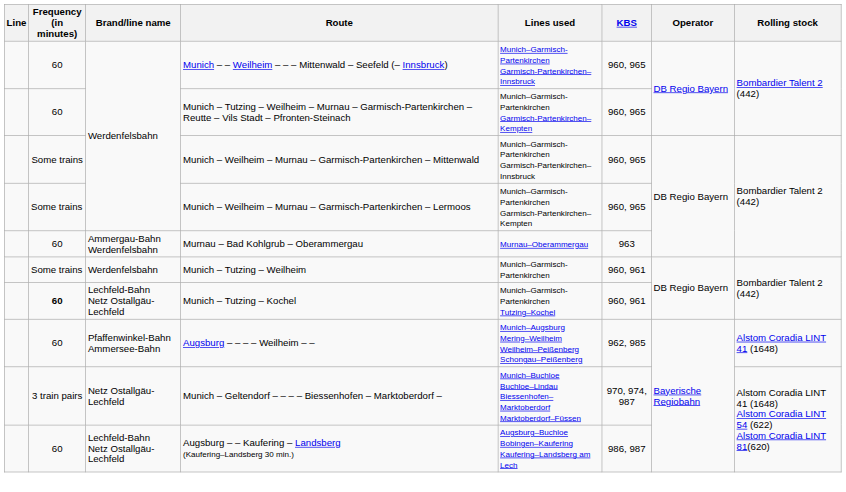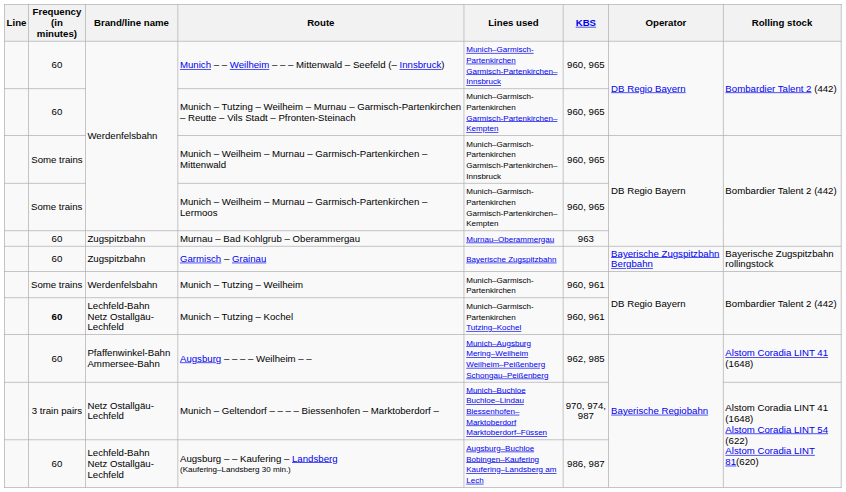 <table class="wikitable sortable" style="font-size:90%">
 <tr class="hintergrundfarbe5">
 <th>Line</th>
 <th>Frequency<br>(in minutes)</th>
 <th>Brand/line name</th>
 <th class="unsortable">Route</th>
 <th class="unsortable">Lines used</th>
 <th><a href='#'>KBS</a></th>
 <th>Operator</th>
 <th>Rolling stock</th>
 </tr>
 <tr id="RB 6">
 <td align="center"></td>
 <td align="center">60</td>
 <td rowspan="4">Werdenfelsbahn</td>
 <td><a href='#'>Munich</a> –  – <a href='#'>Weilheim</a> –  –  – Mittenwald – Seefeld (– <a href='#'>Innsbruck</a>)</td>
 <td><small><a href='#'>Munich–Garmisch-Partenkirchen</a><br><a href='#'>Garmisch-Partenkirchen–Innsbruck</a></small></td>
 <td align="center">960, 965</td>
 <td rowspan="2"><a href='#'>DB Regio Bayern</a></td>
 <td rowspan="2"><a href='#'>Bombardier Talent 2</a> (442)</td>
 </tr>
 <tr id="RB 60">
 <td align="center"></td>
 <td align="center">60</td>
 <td>Munich – Tutzing – Weilheim – Murnau – Garmisch-Partenkirchen – Reutte – Vils Stadt – Pfronten-Steinach</td>
 <td><small>Munich–Garmisch-Partenkirchen<br><a href='#'>Garmisch-Partenkirchen–Kempten</a></small></td>
 <td align="center">960, 965</td>
 </tr>
 <tr id="RE 61">
 <td align="center"></td>
 <td align="center">Some trains</td>
 <td>Munich – Weilheim – Murnau – Garmisch-Partenkirchen – Mittenwald</td>
 <td><small>Munich–Garmisch-Partenkirchen<br>Garmisch-Partenkirchen–Innsbruck</small></td>
 <td align="center">960, 965</td>
 <td rowspan="3">DB Regio Bayern</td>
 <td rowspan="3">Bombardier Talent 2 (442)</td>
 </tr>
 <tr id="RE 62">
 <td align="center"></td>
 <td>Some trains</td>
 <td>Munich – Weilheim – Murnau – Garmisch-Partenkirchen – Lermoos</td>
 <td><small>Munich–Garmisch-Partenkirchen<br>Garmisch-Partenkirchen–Kempten</small></td>
 <td align="center">960, 965</td>
 </tr>
 <tr id="RB 63">
 <td align="center"></td>
 <td align="center">60</td>
-<td>Ammergau-Bahn<br>Werdenfelsbahn</td>
+<td>Zugspitzbahn</td>
 <td>Murnau – Bad Kohlgrub – Oberammergau</td>
 <td><a href='#'><small>Murnau–Oberammergau</small></a></td>
 <td align="center">963</td>
+</tr>
+<tr id="RB 64">
+<td align="center"></td>
+<td align="center">60</td>
+<td>Zugspitzbahn</td>
+<td><a href='#'>Garmisch</a> – <a href='#'>Grainau</a></td>
+<td><a href='#'><small>Bayerische Zugspitzbahn</small></a></td>
+<td align="center"></td>
+<td><a href='#'>Bayerische Zugspitzbahn Bergbahn</a></td>
+<td>Bayerische Zugspitzbahn rollingstock</td>
 </tr>
 <tr id="RB 65">
 <td align="center"></td>
 <td>Some trains</td>
 <td>Werdenfelsbahn</td>
 <td>Munich – Tutzing – Weilheim</td>
 <td><small>Munich–Garmisch-Partenkirchen</small></td>
 <td align="center">960, 961</td>
 <td rowspan="2">DB Regio Bayern</td>
 <td rowspan="2">Bombardier Talent 2 (442)</td>
 </tr>
 <tr id="RB 66">
 <td align="center"></td>
 <td align="center"><strong>60</strong></td>
 <td>Lechfeld-Bahn<br>Netz Ostallgäu-Lechfeld</td>
 <td>Munich – Tutzing – Kochel</td>
 <td><small>Munich–Garmisch-Partenkirchen<br><a href='#'>Tutzing–Kochel</a></small></td>
 <td align="center">960, 961</td>
 </tr>
 <tr id="RB 67">
 <td align="center"></td>
 <td align="center">60</td>
 <td>Pfaffenwinkel-Bahn<br>Ammersee-Bahn</td>
 <td><a href='#'>Augsburg</a> –  –  –  – Weilheim –  – </td>
 <td><small><a href='#'>Munich–Augsburg</a><br><a href='#'>Mering–Weilheim</a><br><a href='#'>Weilheim–Peißenberg</a><br><a href='#'>Schongau–Peißenberg</a></small></td>
 <td align="center">962, 985</td>
 <td rowspan="3"><a href='#'>Bayerische Regiobahn</a></td>
 <td><a href='#'>Alstom Coradia LINT 41</a> (1648)</td>
 </tr>
 <tr id="RB 68">
 <td align="center"></td>
 <td align="center">3 train pairs</td>
 <td>Netz Ostallgäu-Lechfeld</td>
 <td>Munich – Geltendorf –  –  –  – Biessenhofen – Marktoberdorf – </td>
 <td><small><a href='#'>Munich–Buchloe</a><br><a href='#'>Buchloe–Lindau</a><br><a href='#'>Biessenhofen–Marktoberdorf</a><br><a href='#'>Marktoberdorf–Füssen</a></small></td>
 <td align="center">970, 974, 987</td>
 <td rowspan="2">Alstom Coradia LINT 41 (1648)<br><a href='#'>Alstom Coradia LINT 54</a> (622)<br><a href='#'>Alstom Coradia LINT 81</a>(620)</td>
 </tr>
 <tr id="RB 69">
 <td align="center"></td>
 <td align="center">60</td>
 <td>Lechfeld-Bahn<br>Netz Ostallgäu-Lechfeld</td>
 <td>Augsburg –  – Kaufering – <a href='#'>Landsberg</a><br><small>(Kaufering–Landsberg 30 min.)</small></td>
 <td><small><a href='#'>Augsburg–Buchloe</a><br><a href='#'>Bobingen–Kaufering</a><br><a href='#'>Kaufering–Landsberg am Lech</a></small></td>
 <td align="center">986, 987</td>
 </tr>
 </table>
